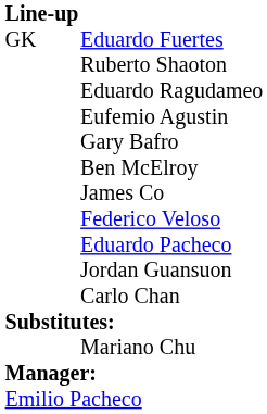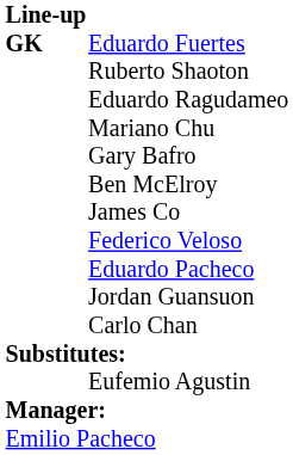 <table style="font-size: 90%" cellspacing="0" cellpadding="0" align=center>
 <tr>
 <td colspan="4"><strong>Line-up</strong></td>
 </tr>
 <tr>
 <th width=25></th>
 <th width=25></th>
 </tr>
 <tr>
-<td>GK</td>
+<td><strong>GK</strong></td>
 <td><strong> </strong></td>
 <td><a href='#'>Eduardo Fuertes</a></td>
 </tr>
 <tr>
 <td></td>
 <td><strong> </strong></td>
 <td>Ruberto Shaoton</td>
 </tr>
 <tr>
 <td></td>
 <td><strong> </strong></td>
 <td>Eduardo Ragudameo</td>
 </tr>
 <tr>
 <td></td>
 <td><strong> </strong></td>
-<td>Eufemio Agustin</td>
+<td>Mariano Chu</td>
 <td></td>
 <td></td>
 </tr>
 <tr>
 <td></td>
 <td><strong> </strong></td>
 <td>Gary Bafro</td>
 </tr>
 <tr>
 <td></td>
 <td><strong> </strong></td>
 <td>Ben McElroy</td>
 </tr>
 <tr>
 <td></td>
 <td><strong> </strong></td>
 <td>James Co</td>
 </tr>
 <tr>
 <td></td>
 <td><strong> </strong></td>
 <td><a href='#'>Federico Veloso</a></td>
 </tr>
 <tr>
 <td></td>
 <td><strong> </strong></td>
 <td><a href='#'>Eduardo Pacheco</a></td>
 </tr>
 <tr>
 <td></td>
 <td><strong> </strong></td>
 <td>Jordan Guansuon</td>
 </tr>
 <tr>
 <td></td>
 <td><strong> </strong></td>
 <td>Carlo Chan</td>
 </tr>
 <tr>
 <td colspan=3><strong>Substitutes:</strong></td>
 </tr>
 <tr>
 <td></td>
 <td><strong> </strong></td>
-<td>Mariano Chu</td>
+<td>Eufemio Agustin</td>
 <td></td>
 <td></td>
 </tr>
 <tr>
 <td colspan=3><strong>Manager:</strong></td>
 </tr>
 <tr>
 <td colspan=4> <a href='#'>Emilio Pacheco</a></td>
 </tr>
 </table>
